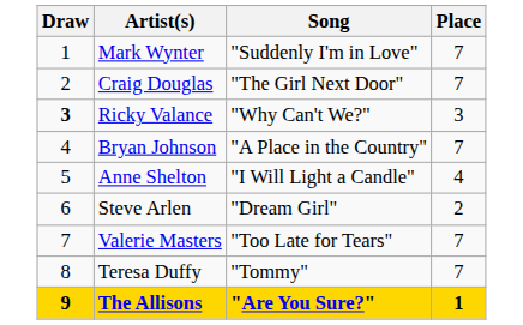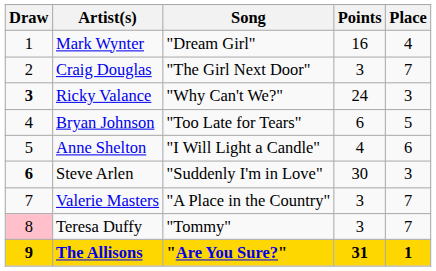 <table class="sortable wikitable" style="margin: 1em auto 1em auto; text-align:center">
 <tr>
 <th>Draw</th>
 <th>Artist(s)</th>
 <th>Song</th>
+<th>Points</th>
 <th>Place</th>
 </tr>
 <tr>
 <td>1</td>
 <td align="left"><a href='#'>Mark Wynter</a></td>
-<td align="left">"Suddenly I'm in Love"</td>
-<td>7</td>
+<td align="left">"Dream Girl"</td>
+<td>16</td>
+<td>4</td>
 </tr>
 <tr>
 <td>2</td>
 <td align="left"><a href='#'>Craig Douglas</a></td>
 <td align="left">"The Girl Next Door"</td>
+<td>3</td>
 <td>7</td>
 </tr>
 <tr>
 <td><strong>3</strong></td>
 <td align="left"><a href='#'>Ricky Valance</a></td>
 <td align="left">"Why Can't We?"</td>
+<td>24</td>
 <td>3</td>
 </tr>
 <tr>
 <td>4</td>
 <td align="left"><a href='#'>Bryan Johnson</a></td>
-<td align="left">"A Place in the Country"</td>
-<td>7</td>
+<td align="left">"Too Late for Tears"</td>
+<td>6</td>
+<td>5</td>
 </tr>
 <tr>
 <td>5</td>
 <td align="left"><a href='#'>Anne Shelton</a></td>
 <td align="left">"I Will Light a Candle"</td>
 <td>4</td>
+<td>6</td>
 </tr>
 <tr>
-<td>6</td>
+<td><strong>6</strong></td>
 <td align="left">Steve Arlen</td>
-<td align="left">"Dream Girl"</td>
-<td>2</td>
+<td align="left">"Suddenly I'm in Love"</td>
+<td>30</td>
+<td>3</td>
 </tr>
 <tr>
 <td>7</td>
 <td align="left"><a href='#'>Valerie Masters</a></td>
-<td align="left">"Too Late for Tears"</td>
+<td align="left">"A Place in the Country"</td>
+<td>3</td>
 <td>7</td>
 </tr>
 <tr>
-<td>8</td>
+<td style="background: pink;">8</td>
 <td align="left">Teresa Duffy</td>
 <td align="left">"Tommy"</td>
+<td>3</td>
 <td>7</td>
 </tr>
 <tr style="background:gold;">
 <td><strong>9</strong></td>
 <td align="left"><strong><a href='#'>The Allisons</a></strong></td>
 <td align="left"><strong>"<a href='#'>Are You Sure?</a>"</strong></td>
+<td><strong>31</strong></td>
 <td><strong>1</strong></td>
 </tr>
 </table>
